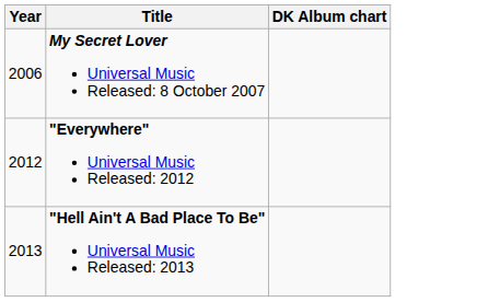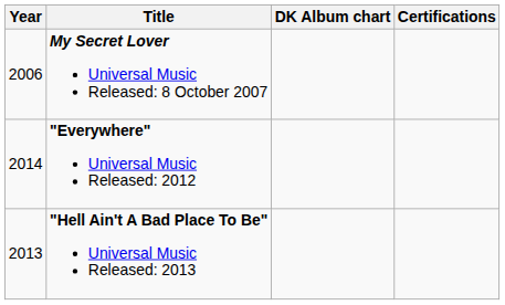 <table class="wikitable">
 <tr>
 <th>Year</th>
 <th>Title</th>
 <th>DK Album chart</th>
+<th>Certifications</th>
 </tr>
 <tr>
 <td>2006</td>
 <td><strong><em>My Secret Lover</em></strong><br><ul><li><a href='#'>Universal Music</a></li><li>Released: 8 October 2007</li></ul></td>
 <td></td>
+<td><small></small></td>
 </tr>
 <tr>
-<td>2012</td>
+<td>2014</td>
 <td><strong>"Everywhere"</strong><br><ul><li><a href='#'>Universal Music</a></li><li>Released: 2012</li></ul></td>
 <td></td>
+<td><small></small></td>
 </tr>
 <tr>
 <td>2013</td>
 <td><strong>"Hell Ain't A Bad Place To Be"</strong><br><ul><li><a href='#'>Universal Music</a></li><li>Released: 2013</li></ul></td>
 <td></td>
+<td><small></small></td>
 </tr>
 </table>
